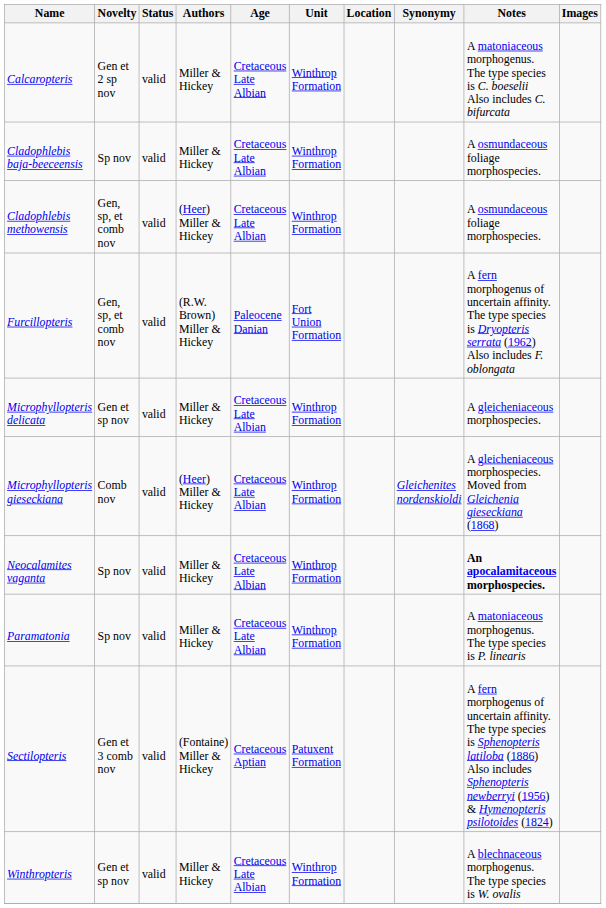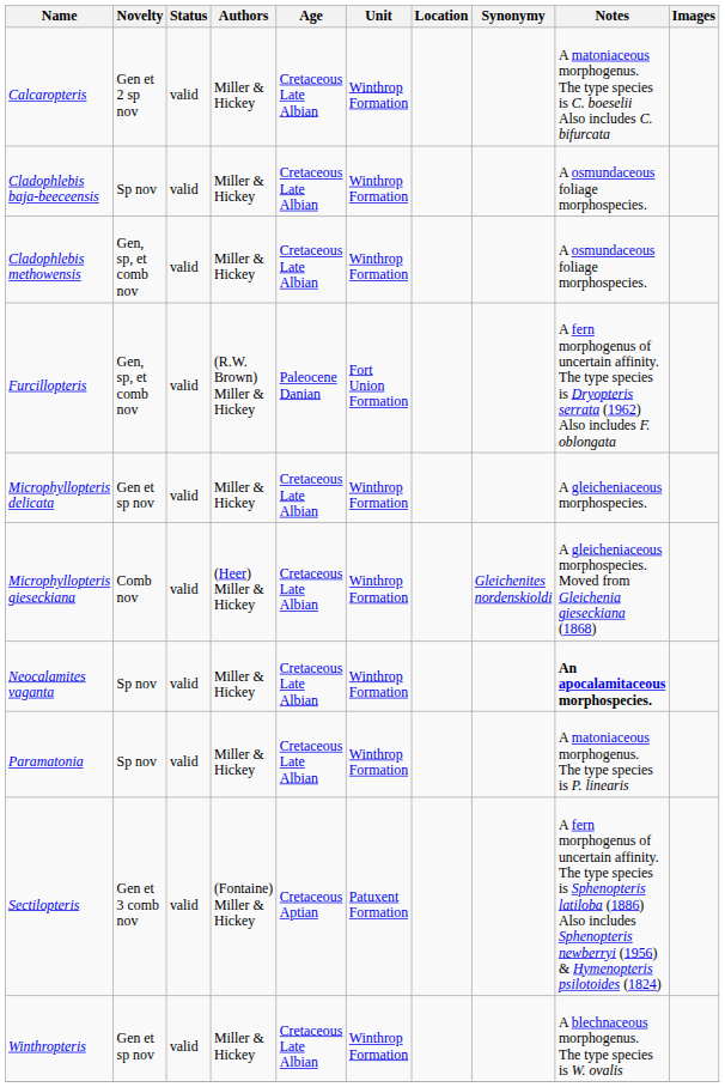 <table class="wikitable sortable" align="center" width="80%">
 <tr>
 <th>Name</th>
 <th>Novelty</th>
 <th>Status</th>
 <th>Authors</th>
 <th>Age</th>
 <th>Unit</th>
 <th>Location</th>
 <th>Synonymy</th>
 <th>Notes</th>
 <th>Images</th>
 </tr>
 <tr>
 <td><br><em><a href='#'>Calcaropteris</a></em></td>
 <td><br>Gen et 2 sp nov</td>
 <td><br>valid</td>
 <td><br>Miller & Hickey</td>
 <td><br><a href='#'>Cretaceous</a><br><a href='#'>Late Albian</a></td>
 <td><br><a href='#'>Winthrop Formation</a></td>
 <td><br><br></td>
 <td></td>
 <td><br>A <a href='#'>matoniaceous</a> morphogenus.<br>The type species is <em>C. boeselii</em><br> Also includes <em>C. bifurcata</em></td>
 <td></td>
 </tr>
 <tr>
 <td><br><em><a href='#'>Cladophlebis baja-beeceensis</a></em></td>
 <td><br>Sp nov</td>
 <td><br>valid</td>
 <td><br>Miller & Hickey</td>
 <td><br><a href='#'>Cretaceous</a><br><a href='#'>Late Albian</a></td>
 <td><br><a href='#'>Winthrop Formation</a></td>
 <td><br><br></td>
 <td></td>
 <td><br>A <a href='#'>osmundaceous</a> foliage morphospecies.</td>
 <td></td>
 </tr>
 <tr>
 <td><br><em><a href='#'>Cladophlebis methowensis</a></em></td>
 <td><br>Gen, sp, et comb nov</td>
 <td><br>valid</td>
-<td><br>(<a href='#'>Heer</a>) Miller & Hickey</td>
+<td><br>Miller & Hickey</td>
 <td><br><a href='#'>Cretaceous</a><br><a href='#'>Late Albian</a></td>
 <td><br><a href='#'>Winthrop Formation</a></td>
 <td><br><br></td>
 <td></td>
 <td><br>A <a href='#'>osmundaceous</a> foliage morphospecies.</td>
 <td></td>
 </tr>
 <tr>
 <td><br><em><a href='#'>Furcillopteris</a></em></td>
 <td><br>Gen, sp, et comb nov</td>
 <td><br>valid</td>
 <td><br>(R.W. Brown) Miller & Hickey</td>
 <td><br><a href='#'>Paleocene</a><br><a href='#'>Danian</a></td>
 <td><br><a href='#'>Fort Union Formation</a></td>
 <td><br><br></td>
 <td></td>
 <td><br>A <a href='#'>fern</a> morphogenus of uncertain affinity.<br>The type species is <em><a href='#'>Dryopteris serrata</a></em> (<a href='#'>1962</a>)<br> Also includes <em>F. oblongata</em></td>
 <td></td>
 </tr>
 <tr>
 <td><br><em><a href='#'>Microphyllopteris delicata</a></em></td>
 <td><br>Gen et sp nov</td>
 <td><br>valid</td>
 <td><br>Miller & Hickey</td>
 <td><br><a href='#'>Cretaceous</a><br><a href='#'>Late Albian</a></td>
 <td><br><a href='#'>Winthrop Formation</a></td>
 <td><br><br></td>
 <td></td>
 <td><br>A <a href='#'>gleicheniaceous</a> morphospecies.</td>
 <td></td>
 </tr>
 <tr>
 <td><br><em><a href='#'>Microphyllopteris gieseckiana</a></em></td>
 <td><br>Comb nov</td>
 <td><br>valid</td>
 <td><br>(<a href='#'>Heer</a>) Miller & Hickey</td>
 <td><br><a href='#'>Cretaceous</a><br><a href='#'>Late Albian</a></td>
 <td><br><a href='#'>Winthrop Formation</a></td>
 <td><br><br></td>
 <td><br><em><a href='#'>Gleichenites nordenskioldi</a></em> </td>
 <td><br>A <a href='#'>gleicheniaceous</a> morphospecies.<br>Moved from <em><a href='#'>Gleichenia gieseckiana</a></em> (<a href='#'>1868</a>)</td>
 <td></td>
 </tr>
 <tr>
 <td><br><em><a href='#'>Neocalamites vaganta</a></em></td>
 <td><br>Sp nov</td>
 <td><br>valid</td>
 <td><br>Miller & Hickey</td>
 <td><br><a href='#'>Cretaceous</a><br><a href='#'>Late Albian</a></td>
 <td><br><a href='#'>Winthrop Formation</a></td>
 <td><br><br></td>
 <td></td>
 <td><strong><br>An <a href='#'>apocalamitaceous</a> morphospecies.</strong></td>
 <td></td>
 </tr>
 <tr>
 <td><br><em><a href='#'>Paramatonia</a></em></td>
 <td><br>Sp nov</td>
 <td><br>valid</td>
 <td><br>Miller & Hickey</td>
 <td><br><a href='#'>Cretaceous</a><br><a href='#'>Late Albian</a></td>
 <td><br><a href='#'>Winthrop Formation</a></td>
 <td><br><br></td>
 <td></td>
 <td><br>A <a href='#'>matoniaceous</a> morphogenus.<br>The type species is <em>P. linearis</em></td>
 <td></td>
 </tr>
 <tr>
 <td><br><em><a href='#'>Sectilopteris</a></em></td>
 <td><br>Gen et 3 comb nov</td>
 <td><br>valid</td>
 <td><br>(Fontaine) Miller & Hickey</td>
 <td><br><a href='#'>Cretaceous</a><br><a href='#'>Aptian</a></td>
 <td><br><a href='#'>Patuxent Formation</a></td>
 <td><br><br></td>
 <td></td>
 <td><br>A <a href='#'>fern</a> morphogenus of uncertain affinity.<br>The type species is <em><a href='#'>Sphenopteris latiloba</a></em> (<a href='#'>1886</a>)<br> Also includes <em><a href='#'>Sphenopteris newberryi</a></em> (<a href='#'>1956</a>) &  <em><a href='#'>Hymenopteris psilotoides</a></em> (<a href='#'>1824</a>)</td>
 <td></td>
 </tr>
 <tr>
 <td><br><em><a href='#'>Winthropteris</a></em></td>
 <td><br>Gen et sp nov</td>
 <td><br>valid</td>
 <td><br>Miller & Hickey</td>
 <td><br><a href='#'>Cretaceous</a><br><a href='#'>Late Albian</a></td>
 <td><br><a href='#'>Winthrop Formation</a></td>
 <td><br><br></td>
 <td></td>
 <td><br>A <a href='#'>blechnaceous</a> morphogenus.<br>The type species is <em>W. ovalis</em></td>
 <td></td>
 </tr>
 <tr>
 </tr>
 </table>
